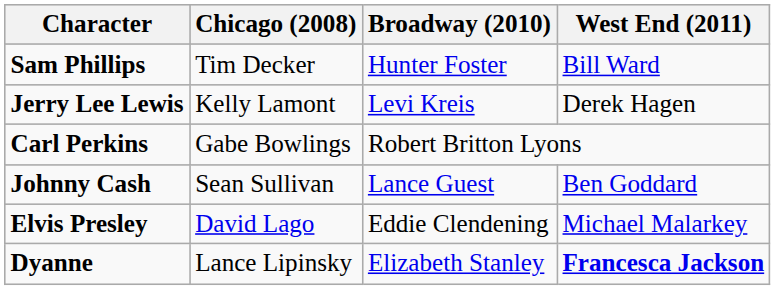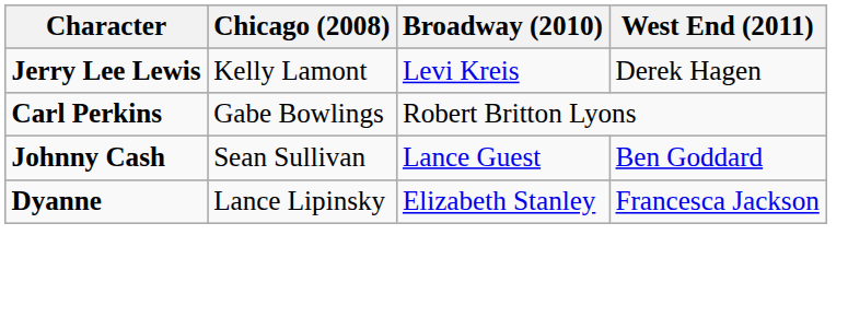 <table class="wikitable">
 <tr>
 <th>Character</th>
 <th>Chicago (2008)</th>
 <th>Broadway (2010)</th>
 <th>West End (2011)</th>
-</tr>
-<tr>
-<td><strong>Sam Phillips</strong></td>
-<td>Tim Decker</td>
-<td><a href='#'>Hunter Foster</a></td>
-<td><a href='#'>Bill Ward</a></td>
 </tr>
 <tr>
 <td><strong>Jerry Lee Lewis</strong></td>
 <td>Kelly Lamont</td>
 <td><a href='#'>Levi Kreis</a></td>
 <td>Derek Hagen</td>
 </tr>
 <tr>
 <td><strong>Carl Perkins</strong></td>
 <td>Gabe Bowlings</td>
 <td colspan="2">Robert Britton Lyons</td>
 </tr>
 <tr>
 <td><strong>Johnny Cash</strong></td>
 <td>Sean Sullivan</td>
 <td><a href='#'>Lance Guest</a></td>
 <td><a href='#'>Ben Goddard</a></td>
 </tr>
 <tr>
-<td><strong>Elvis Presley</strong></td>
-<td><a href='#'>David Lago</a></td>
-<td>Eddie Clendening</td>
-<td><a href='#'>Michael Malarkey</a></td>
-</tr>
-<tr>
 <td><strong>Dyanne</strong></td>
 <td>Lance Lipinsky</td>
 <td><a href='#'>Elizabeth Stanley</a></td>
-<td><strong><a href='#'>Francesca Jackson</a></strong></td>
+<td><a href='#'>Francesca Jackson</a></td>
 </tr>
 </table>
